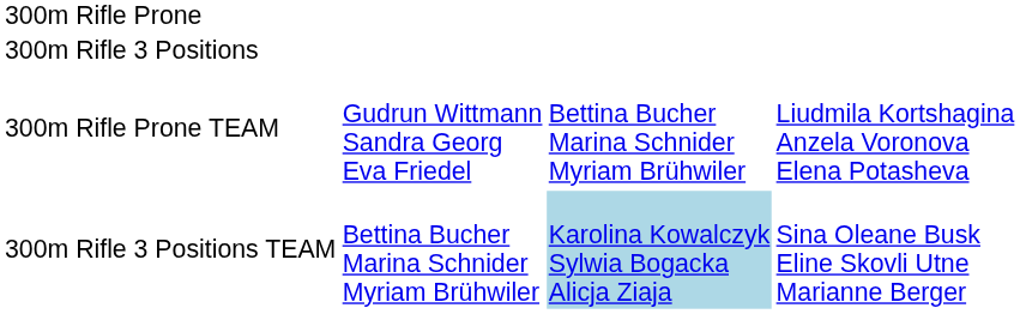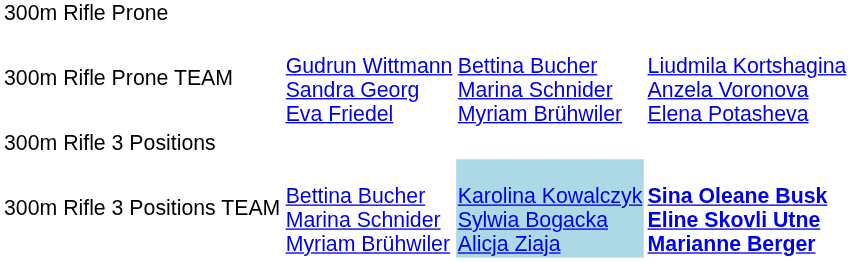 <table>
 <tr>
 <td>300m Rifle Prone</td>
-<td></td>
-<td></td>
-<td></td>
-</tr>
-<tr>
-<td>300m Rifle 3 Positions</td>
 <td></td>
 <td></td>
 <td></td>
 </tr>
 <tr>
 <td>300m Rifle Prone TEAM</td>
 <td><br><a href='#'>Gudrun Wittmann</a><br><a href='#'>Sandra Georg</a><br><a href='#'>Eva Friedel</a></td>
 <td><br><a href='#'>Bettina Bucher</a><br><a href='#'>Marina Schnider</a><br><a href='#'>Myriam Brühwiler</a></td>
 <td><br><a href='#'>Liudmila Kortshagina</a><br><a href='#'>Anzela Voronova</a><br><a href='#'>Elena Potasheva</a></td>
 </tr>
 <tr>
+<td>300m Rifle 3 Positions</td>
+<td></td>
+<td></td>
+<td></td>
+</tr>
+<tr>
 <td>300m Rifle 3 Positions TEAM</td>
 <td><br><a href='#'>Bettina Bucher</a><br><a href='#'>Marina Schnider</a><br><a href='#'>Myriam Brühwiler</a></td>
 <td style="background: lightblue;"><br><a href='#'>Karolina Kowalczyk</a><br><a href='#'>Sylwia Bogacka</a><br><a href='#'>Alicja Ziaja</a></td>
-<td><br><a href='#'>Sina Oleane Busk</a><br><a href='#'>Eline Skovli Utne</a><br><a href='#'>Marianne Berger</a></td>
+<td><strong><br><a href='#'>Sina Oleane Busk</a><br><a href='#'>Eline Skovli Utne</a><br><a href='#'>Marianne Berger</a></strong></td>
 </tr>
 </table>
